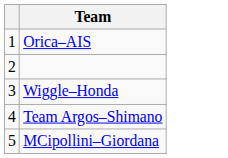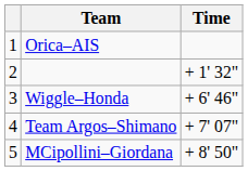 <table class="wikitable">
 <tr>
 <th></th>
 <th>Team</th>
+<th>Time</th>
 </tr>
 <tr>
 <td>1</td>
 <td><a href='#'>Orica–AIS</a></td>
+<td></td>
 </tr>
 <tr>
 <td>2</td>
 <td></td>
+<td align="right">+ 1' 32"</td>
 </tr>
 <tr>
 <td>3</td>
 <td><a href='#'>Wiggle–Honda</a></td>
+<td align="right">+ 6' 46"</td>
 </tr>
 <tr>
 <td>4</td>
 <td><a href='#'>Team Argos–Shimano</a></td>
+<td align="right">+ 7' 07"</td>
 </tr>
 <tr>
 <td>5</td>
 <td><a href='#'>MCipollini–Giordana</a></td>
+<td align="right">+ 8' 50"</td>
 </tr>
 </table>
